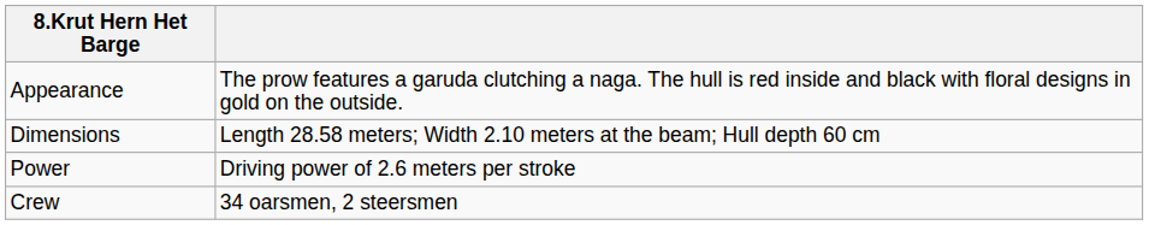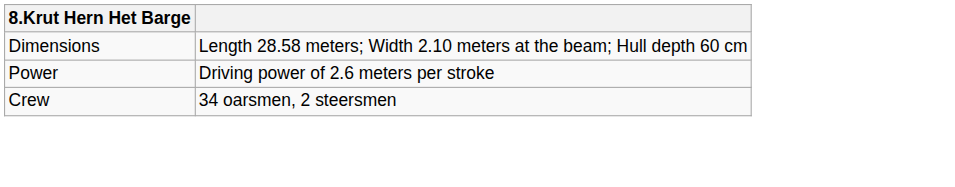 <table class="wikitable">
 <tr>
 <th>8.Krut Hern Het Barge</th>
 <th><br></th>
-</tr>
-<tr>
-<td>Appearance</td>
-<td>The prow features a garuda clutching a naga. The hull is red inside and black with floral designs in gold on the outside.</td>
 </tr>
 <tr>
 <td>Dimensions</td>
 <td>Length 28.58 meters; Width 2.10 meters at the beam; Hull depth 60 cm</td>
 </tr>
 <tr>
 <td>Power</td>
 <td>Driving power of 2.6 meters per stroke</td>
 </tr>
 <tr>
 <td>Crew</td>
 <td>34 oarsmen, 2 steersmen</td>
 </tr>
 </table>
